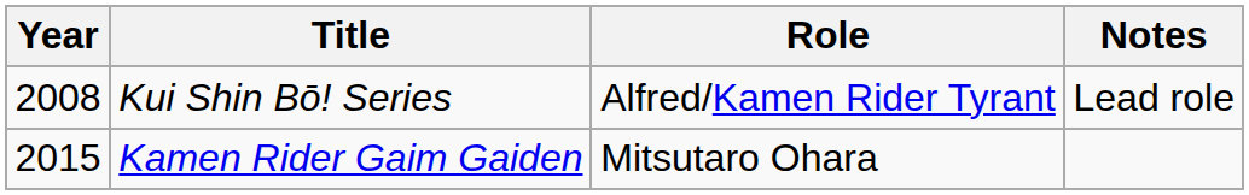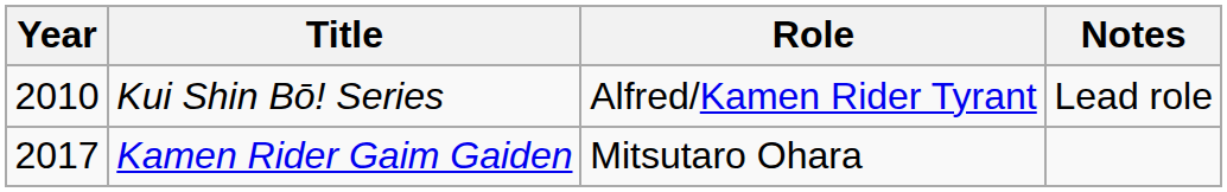 <table class="wikitable">
 <tr>
 <th>Year</th>
 <th>Title</th>
 <th>Role</th>
 <th>Notes</th>
 </tr>
 <tr>
-<td>2008</td>
+<td>2010</td>
 <td><em>Kui Shin Bō! Series</em></td>
 <td>Alfred/<a href='#'>Kamen Rider Tyrant</a></td>
 <td>Lead role</td>
 </tr>
 <tr>
-<td>2015</td>
+<td>2017</td>
 <td><em><a href='#'>Kamen Rider Gaim Gaiden</a></em></td>
 <td>Mitsutaro Ohara</td>
 <td></td>
 </tr>
 </table>
